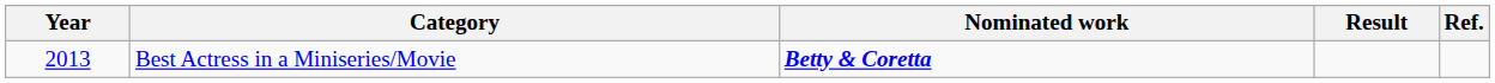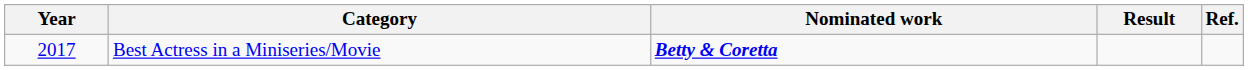 <table class=wikitable>
 <tr>
 <th scope="col" style="width:5em;">Year</th>
 <th scope="col" style="width:28em;">Category</th>
 <th scope="col" style="width:23em;">Nominated work</th>
 <th scope="col" style="width:5em;">Result</th>
 <th>Ref.</th>
 </tr>
 <tr>
-<td style="text-align:center;"><a href='#'>2013</a></td>
+<td style="text-align:center;"><a href='#'>2017</a></td>
 <td><a href='#'>Best Actress in a Miniseries/Movie</a></td>
 <td><strong><em><a href='#'>Betty & Coretta</a></em></strong></td>
 <td></td>
 <td style="text-align:center;"></td>
 </tr>
 </table>
